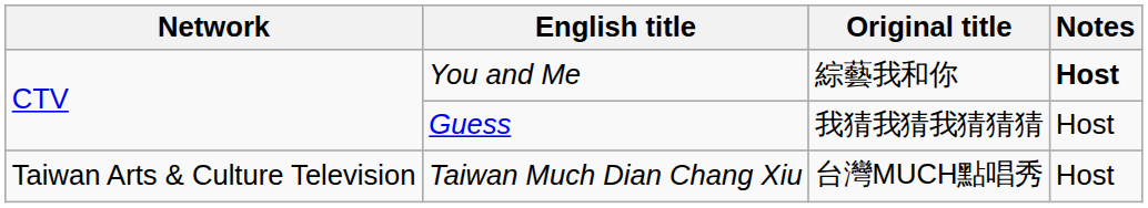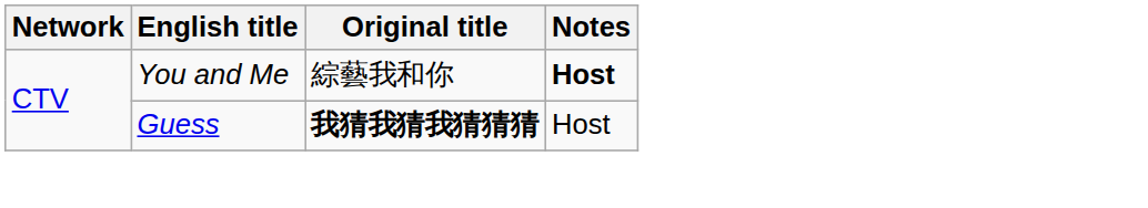 <table class="wikitable sortable">
 <tr>
 <th>Network</th>
 <th>English title</th>
 <th>Original title</th>
 <th class="unsortable">Notes</th>
 </tr>
 <tr>
 <td rowspan=2><a href='#'>CTV</a></td>
 <td><em>You and Me</em></td>
 <td>綜藝我和你</td>
 <td><strong>Host</strong></td>
 </tr>
 <tr>
 <td><em><a href='#'>Guess</a></em></td>
-<td>我猜我猜我猜猜猜</td>
-<td>Host</td>
-</tr>
-<tr>
-<td>Taiwan Arts & Culture Television</td>
-<td><em>Taiwan Much Dian Chang Xiu</em></td>
-<td>台灣MUCH點唱秀</td>
+<td><strong>我猜我猜我猜猜猜</strong></td>
 <td>Host</td>
 </tr>
 </table>
